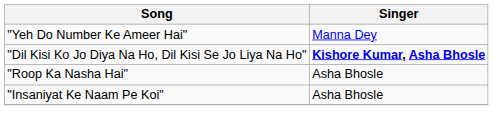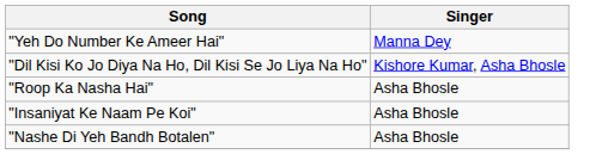 <table class="wikitable">
 <tr>
 <th>Song</th>
 <th>Singer</th>
 </tr>
 <tr>
 <td>"Yeh Do Number Ke Ameer Hai"</td>
 <td><a href='#'>Manna Dey</a></td>
 </tr>
 <tr>
 <td>"Dil Kisi Ko Jo Diya Na Ho, Dil Kisi Se Jo Liya Na Ho"</td>
-<td><strong><a href='#'>Kishore Kumar</a>, <a href='#'>Asha Bhosle</a></strong></td>
+<td><a href='#'>Kishore Kumar</a>, <a href='#'>Asha Bhosle</a></td>
 </tr>
 <tr>
 <td>"Roop Ka Nasha Hai"</td>
 <td>Asha Bhosle</td>
 </tr>
 <tr>
 <td>"Insaniyat Ke Naam Pe Koi"</td>
 <td>Asha Bhosle</td>
 </tr>
 <tr>
+<td>"Nashe Di Yeh Bandh Botalen"</td>
+<td>Asha Bhosle</td>
+</tr>
+<tr>
 </tr>
 </table>
